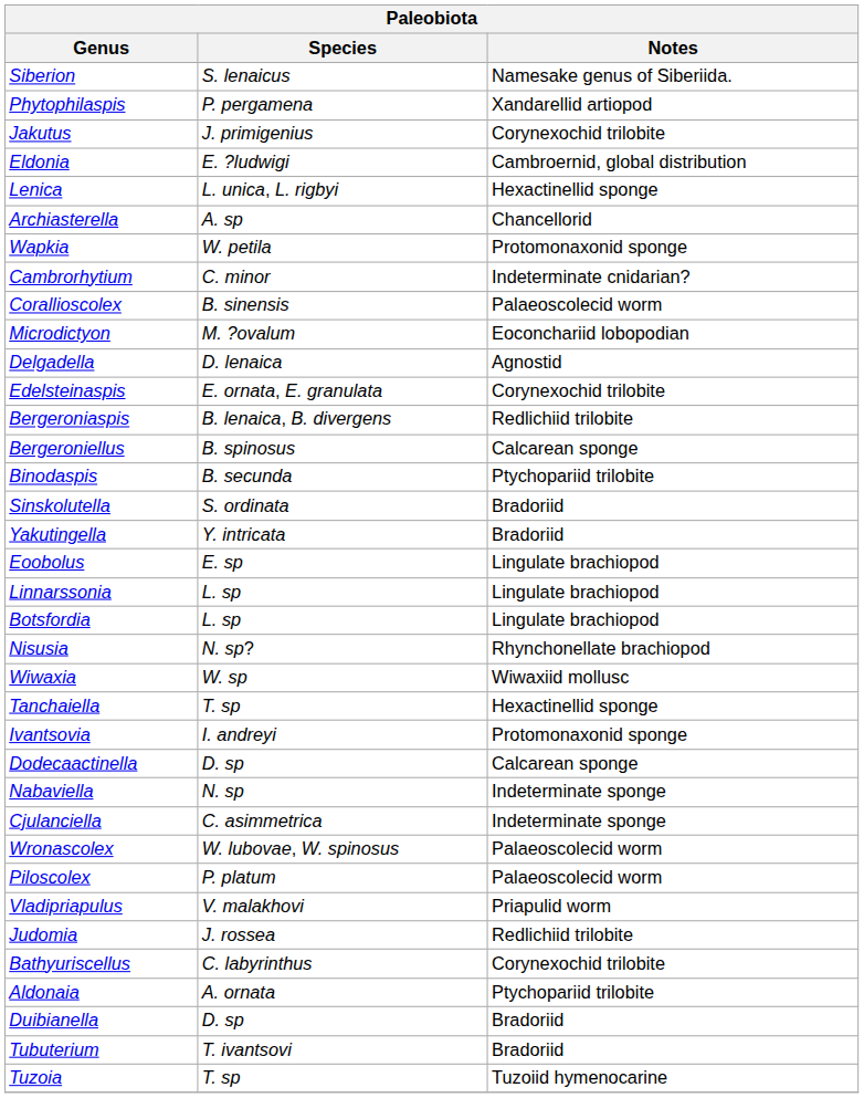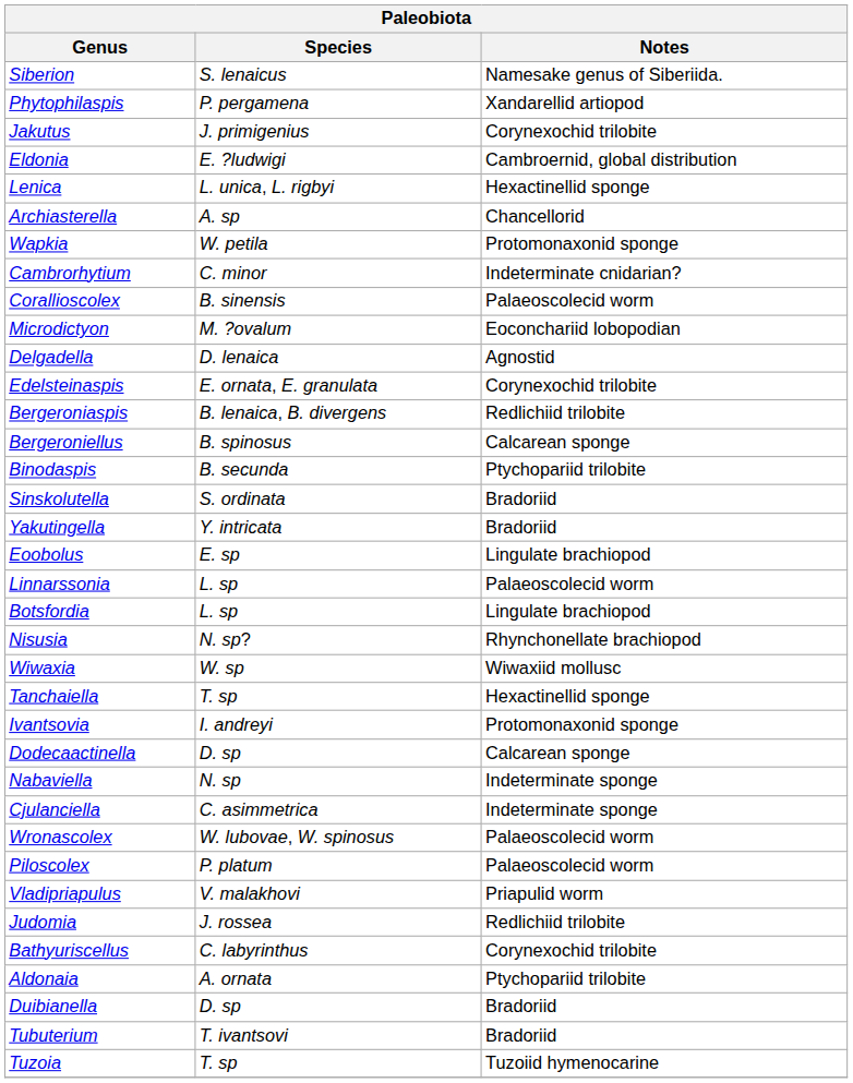 <table class="wikitable sortable" style="background:white; width:60%;">
 <tr>
 <th colspan="5" align="center">Paleobiota</th>
 </tr>
 <tr>
 <th>Genus</th>
 <th>Species</th>
 <th>Notes</th>
 </tr>
 <tr>
 <td><em><a href='#'>Siberion</a></em></td>
 <td><em>S. lenaicus</em></td>
 <td>Namesake genus of Siberiida.</td>
 </tr>
 <tr>
 <td><em><a href='#'>Phytophilaspis</a></em></td>
 <td><em>P. pergamena</em></td>
 <td>Xandarellid artiopod</td>
 </tr>
 <tr>
 <td><em><a href='#'>Jakutus</a></em></td>
 <td><em>J. primigenius</em></td>
 <td>Corynexochid trilobite</td>
 </tr>
 <tr>
 <td><em><a href='#'>Eldonia</a></em></td>
 <td><em>E. ?ludwigi</em></td>
 <td>Cambroernid, global distribution</td>
 </tr>
 <tr>
 <td><em><a href='#'>Lenica</a></em></td>
 <td><em>L. unica</em>, <em>L. rigbyi</em></td>
 <td>Hexactinellid sponge</td>
 </tr>
 <tr>
 <td><em><a href='#'>Archiasterella</a></em></td>
 <td><em>A. sp</em></td>
 <td>Chancellorid</td>
 </tr>
 <tr>
 <td><em><a href='#'>Wapkia</a></em></td>
 <td><em>W. petila</em></td>
 <td>Protomonaxonid sponge</td>
 </tr>
 <tr>
 <td><em><a href='#'>Cambrorhytium</a></em></td>
 <td><em>C. minor</em></td>
 <td>Indeterminate cnidarian?</td>
 </tr>
 <tr>
 <td><em><a href='#'>Corallioscolex</a></em></td>
 <td><em>B. sinensis</em></td>
 <td>Palaeoscolecid worm</td>
 </tr>
 <tr>
 <td><em><a href='#'>Microdictyon</a></em></td>
 <td><em>M. ?ovalum</em></td>
 <td>Eoconchariid lobopodian</td>
 </tr>
 <tr>
 <td><em><a href='#'>Delgadella</a></em></td>
 <td><em>D. lenaica</em></td>
 <td>Agnostid</td>
 </tr>
 <tr>
 <td><em><a href='#'>Edelsteinaspis</a></em></td>
 <td><em>E. ornata</em>, <em>E. granulata</em></td>
 <td>Corynexochid trilobite</td>
 </tr>
 <tr>
 <td><em><a href='#'>Bergeroniaspis</a></em></td>
 <td><em>B. lenaica</em>, <em>B. divergens</em></td>
 <td>Redlichiid trilobite</td>
 </tr>
 <tr>
 <td><em><a href='#'>Bergeroniellus</a></em></td>
 <td><em>B. spinosus</em></td>
 <td>Calcarean sponge</td>
 </tr>
 <tr>
 <td><em><a href='#'>Binodaspis</a></em></td>
 <td><em>B. secunda</em></td>
 <td>Ptychopariid trilobite</td>
 </tr>
 <tr>
 <td><em><a href='#'>Sinskolutella</a></em></td>
 <td><em>S. ordinata</em></td>
 <td>Bradoriid</td>
 </tr>
 <tr>
 <td><em><a href='#'>Yakutingella</a></em></td>
 <td><em>Y. intricata</em></td>
 <td>Bradoriid</td>
 </tr>
 <tr>
 <td><em><a href='#'>Eoobolus</a></em></td>
 <td><em>E. sp</em></td>
 <td>Lingulate brachiopod</td>
 </tr>
 <tr>
 <td><em><a href='#'>Linnarssonia</a></em></td>
 <td><em>L. sp</em></td>
-<td>Lingulate brachiopod</td>
+<td>Palaeoscolecid worm</td>
 </tr>
 <tr>
 <td><em><a href='#'>Botsfordia</a></em></td>
 <td><em>L. sp</em></td>
 <td>Lingulate brachiopod</td>
 </tr>
 <tr>
 <td><em><a href='#'>Nisusia</a></em></td>
 <td><em>N. sp</em>?</td>
 <td>Rhynchonellate brachiopod</td>
 </tr>
 <tr>
 <td><em><a href='#'>Wiwaxia</a></em></td>
 <td><em>W. sp</em></td>
 <td>Wiwaxiid mollusc</td>
 </tr>
 <tr>
 <td><em><a href='#'>Tanchaiella</a></em></td>
 <td><em>T. sp</em></td>
 <td>Hexactinellid sponge</td>
 </tr>
 <tr>
 <td><em><a href='#'>Ivantsovia</a></em></td>
 <td><em>I. andreyi</em></td>
 <td>Protomonaxonid sponge</td>
 </tr>
 <tr>
 <td><em><a href='#'>Dodecaactinella</a></em></td>
 <td><em>D. sp</em></td>
 <td>Calcarean sponge</td>
 </tr>
 <tr>
 <td><em><a href='#'>Nabaviella</a></em></td>
 <td><em>N. sp</em></td>
 <td>Indeterminate sponge</td>
 </tr>
 <tr>
 <td><em><a href='#'>Cjulanciella</a></em></td>
 <td><em>C. asimmetrica</em></td>
 <td>Indeterminate sponge</td>
 </tr>
 <tr>
 <td><em><a href='#'>Wronascolex</a></em></td>
 <td><em>W. lubovae</em>, <em>W. spinosus</em></td>
 <td>Palaeoscolecid worm</td>
 </tr>
 <tr>
 <td><em><a href='#'>Piloscolex</a></em></td>
 <td><em>P. platum</em></td>
 <td>Palaeoscolecid worm</td>
 </tr>
 <tr>
 <td><em><a href='#'>Vladipriapulus</a></em></td>
 <td><em>V. malakhovi</em></td>
 <td>Priapulid worm</td>
 </tr>
 <tr>
 <td><em><a href='#'>Judomia</a></em></td>
 <td><em>J. rossea</em></td>
 <td>Redlichiid trilobite</td>
 </tr>
 <tr>
 <td><em><a href='#'>Bathyuriscellus</a></em></td>
 <td><em>C. labyrinthus</em></td>
 <td>Corynexochid trilobite</td>
 </tr>
 <tr>
 <td><em><a href='#'>Aldonaia</a></em></td>
 <td><em>A. ornata</em></td>
 <td>Ptychopariid trilobite</td>
 </tr>
 <tr>
 <td><em><a href='#'>Duibianella</a></em></td>
 <td><em>D. sp</em></td>
 <td>Bradoriid</td>
 </tr>
 <tr>
 <td><em><a href='#'>Tubuterium</a></em></td>
 <td><em>T. ivantsovi</em></td>
 <td>Bradoriid</td>
 </tr>
 <tr>
 <td><em><a href='#'>Tuzoia</a></em></td>
 <td><em>T. sp</em></td>
 <td>Tuzoiid hymenocarine</td>
 </tr>
 <tr>
 </tr>
 </table>
